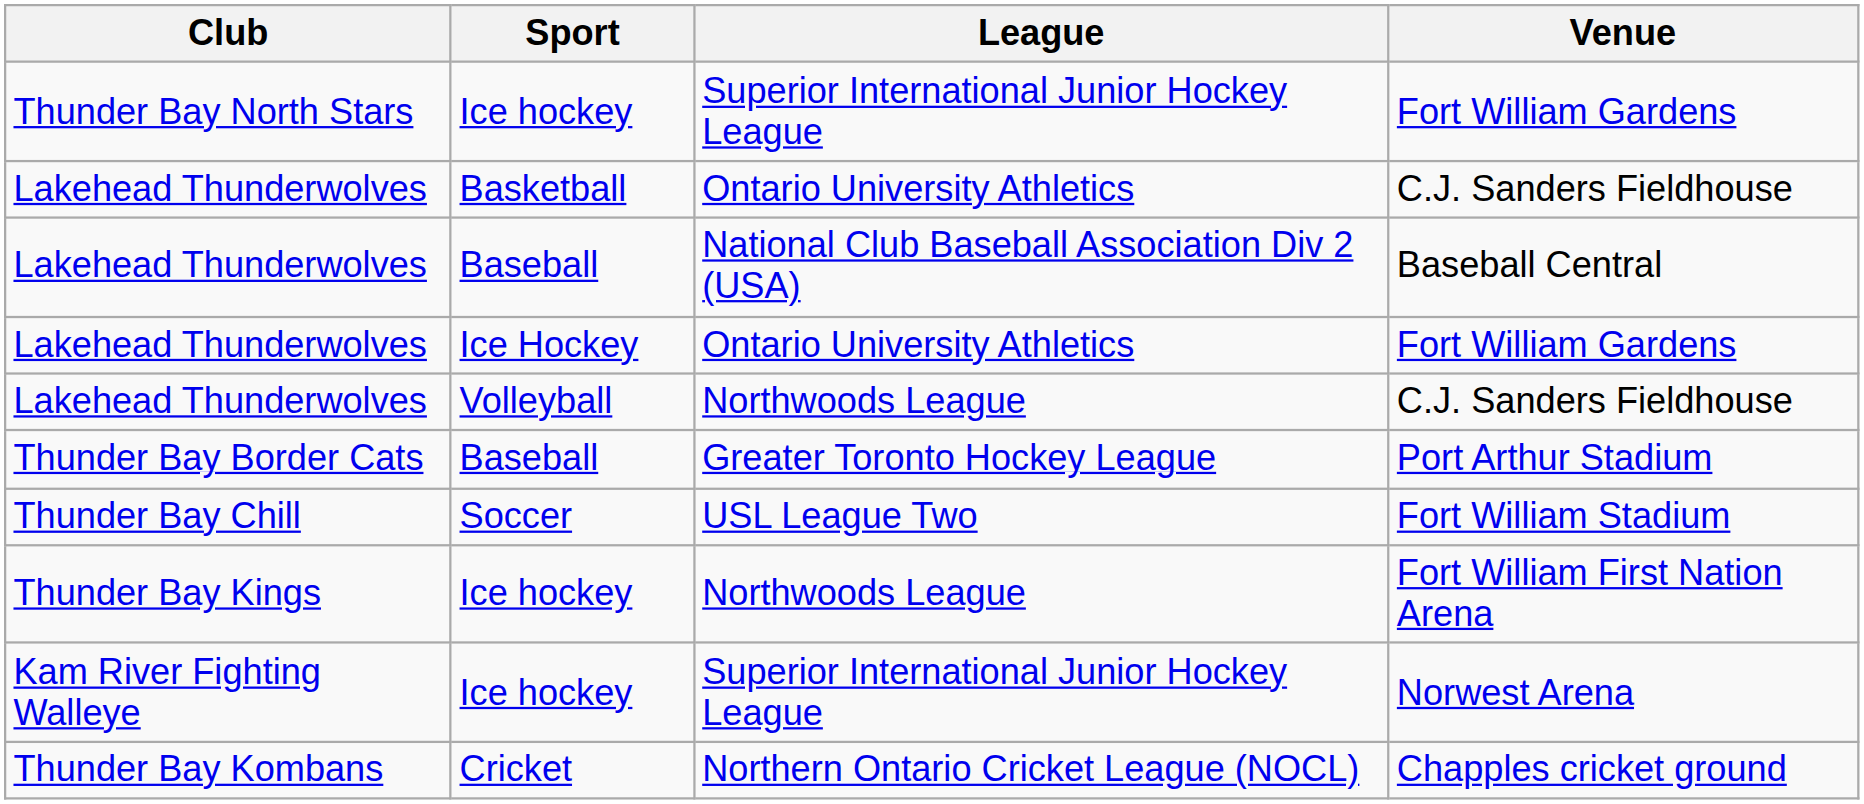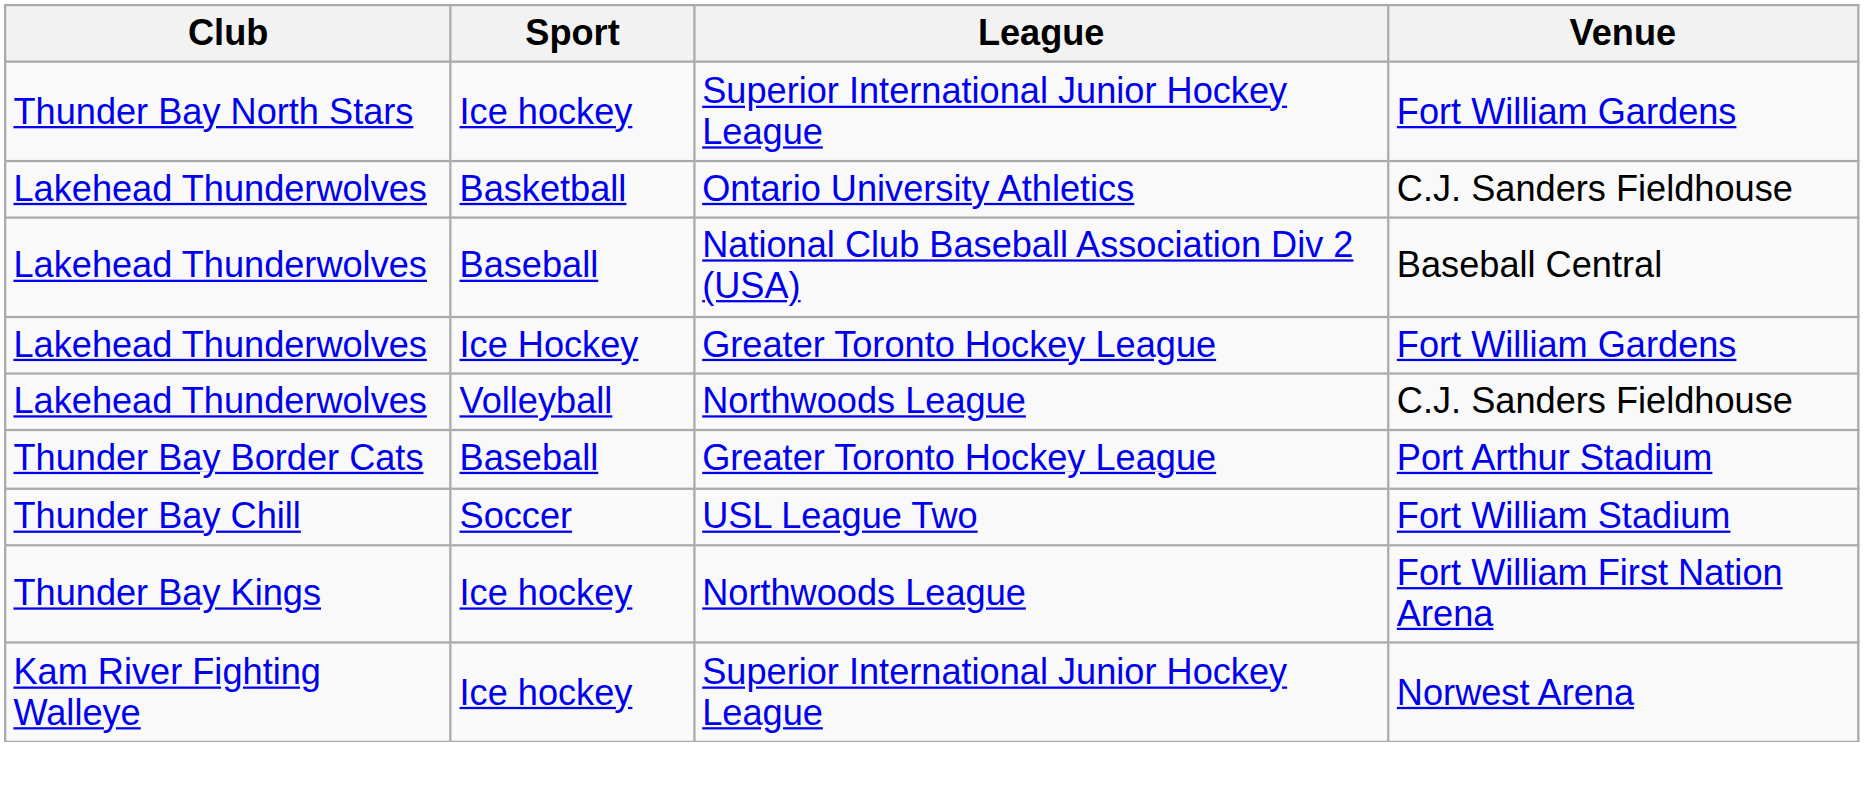 <table class="wikitable">
 <tr>
 <th style="width:190px;">Club</th>
 <th style="width:100px;">Sport</th>
 <th style="width:300px;">League</th>
 <th style="width:200px;">Venue</th>
 </tr>
 <tr>
 <td><a href='#'>Thunder Bay North Stars</a></td>
 <td><a href='#'>Ice hockey</a></td>
 <td><a href='#'>Superior International Junior Hockey League</a></td>
 <td><a href='#'>Fort William Gardens</a></td>
 </tr>
 <tr>
 <td><a href='#'>Lakehead Thunderwolves</a></td>
 <td><a href='#'>Basketball</a></td>
 <td><a href='#'>Ontario University Athletics</a></td>
 <td>C.J. Sanders Fieldhouse</td>
 </tr>
 <tr>
 <td><a href='#'>Lakehead Thunderwolves</a></td>
 <td><a href='#'>Baseball</a></td>
 <td><a href='#'>National Club Baseball Association Div 2 (USA)</a></td>
 <td>Baseball Central</td>
 </tr>
 <tr>
 <td><a href='#'>Lakehead Thunderwolves</a></td>
 <td><a href='#'>Ice Hockey</a></td>
-<td><a href='#'>Ontario University Athletics</a></td>
+<td><a href='#'>Greater Toronto Hockey League</a></td>
 <td><a href='#'>Fort William Gardens</a></td>
 </tr>
 <tr>
 <td><a href='#'>Lakehead Thunderwolves</a></td>
 <td><a href='#'>Volleyball</a></td>
 <td><a href='#'>Northwoods League</a></td>
 <td>C.J. Sanders Fieldhouse</td>
 </tr>
 <tr>
 <td><a href='#'>Thunder Bay Border Cats</a></td>
 <td><a href='#'>Baseball</a></td>
 <td><a href='#'>Greater Toronto Hockey League</a></td>
 <td><a href='#'>Port Arthur Stadium</a></td>
 </tr>
 <tr>
 <td><a href='#'>Thunder Bay Chill</a></td>
 <td><a href='#'>Soccer</a></td>
 <td><a href='#'>USL League Two</a></td>
 <td><a href='#'>Fort William Stadium</a></td>
 </tr>
 <tr>
 <td><a href='#'>Thunder Bay Kings</a></td>
 <td><a href='#'>Ice hockey</a></td>
 <td><a href='#'>Northwoods League</a></td>
 <td><a href='#'>Fort William First Nation Arena</a></td>
 </tr>
 <tr>
 <td><a href='#'>Kam River Fighting Walleye</a></td>
 <td><a href='#'>Ice hockey</a></td>
 <td><a href='#'>Superior International Junior Hockey League</a></td>
 <td><a href='#'>Norwest Arena</a></td>
 </tr>
-<tr>
-<td><a href='#'>Thunder Bay Kombans</a></td>
-<td><a href='#'>Cricket</a></td>
-<td><a href='#'>Northern Ontario Cricket League (NOCL)</a></td>
-<td><a href='#'>Chapples cricket ground</a></td>
-</tr>
 </table>
